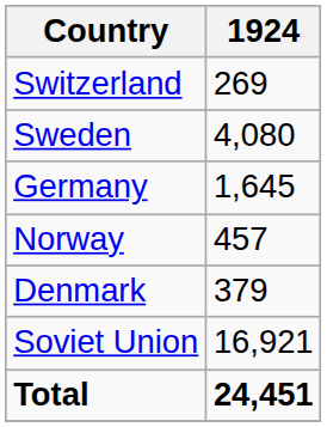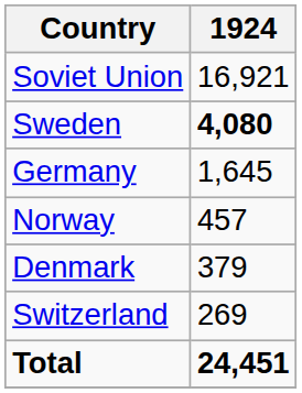 <table class="wikitable sortable">
 <tr>
 <th scope="col">Country</th>
 <th>1924</th>
 </tr>
 <tr>
-<td> <a href='#'>Switzerland</a></td>
-<td>269</td>
+<td> <a href='#'>Soviet Union</a></td>
+<td>16,921</td>
 </tr>
 <tr>
 <td> <a href='#'>Sweden</a></td>
-<td>4,080</td>
+<td><strong>4,080</strong></td>
 </tr>
 <tr>
 <td> <a href='#'>Germany</a></td>
 <td>1,645</td>
 </tr>
 <tr>
 <td> <a href='#'>Norway</a></td>
 <td>457</td>
 </tr>
 <tr>
 <td> <a href='#'>Denmark</a></td>
 <td>379</td>
 </tr>
 <tr>
-<td> <a href='#'>Soviet Union</a></td>
-<td>16,921</td>
+<td> <a href='#'>Switzerland</a></td>
+<td>269</td>
 </tr>
 <tr>
 <td><strong>Total</strong></td>
 <td><strong>24,451</strong></td>
 </tr>
 <tr>
 </tr>
 </table>
